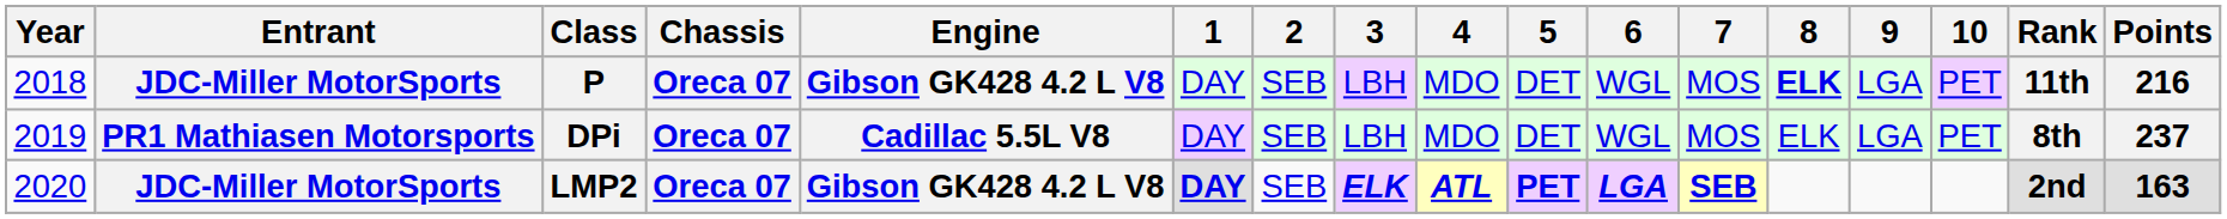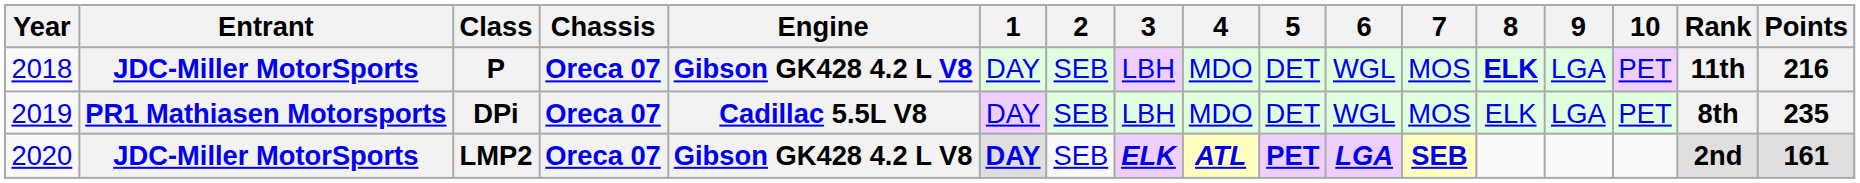 <table class="wikitable" style="text-align:center; font-size:85%">
 <tr>
 <th>Year</th>
 <th>Entrant</th>
 <th>Class</th>
 <th>Chassis</th>
 <th>Engine</th>
 <th>1</th>
 <th>2</th>
 <th>3</th>
 <th>4</th>
 <th>5</th>
 <th>6</th>
 <th>7</th>
 <th>8</th>
 <th>9</th>
 <th>10</th>
 <th>Rank</th>
 <th>Points</th>
 </tr>
 <tr>
 <td><a href='#'>2018</a></td>
 <th nowrap><a href='#'>JDC-Miller MotorSports</a></th>
 <th>P</th>
 <th nowrap><a href='#'>Oreca 07</a></th>
 <th nowrap><a href='#'>Gibson</a> GK428 4.2 L <a href='#'>V8</a></th>
 <td style="background:#DFFFDF;"><a href='#'>DAY</a><br></td>
 <td style="background:#DFFFDF;"><a href='#'>SEB</a><br></td>
 <td style="background:#EFCFFF;"><a href='#'>LBH</a><br></td>
 <td style="background:#DFFFDF;"><a href='#'>MDO</a><br></td>
 <td style="background:#DFFFDF;"><a href='#'>DET</a><br></td>
 <td style="background:#DFFFDF;"><a href='#'>WGL</a><br></td>
 <td style="background:#DFFFDF;"><a href='#'>MOS</a><br></td>
 <td style="background:#DFFFDF;"><strong><a href='#'>ELK</a></strong><br></td>
 <td style="background:#DFFFDF;"><a href='#'>LGA</a><br></td>
 <td style="background:#EFCFFF;"><a href='#'>PET</a><br></td>
 <th>11th</th>
 <th>216</th>
 </tr>
 <tr>
 <td><a href='#'>2019</a></td>
 <th nowrap><a href='#'>PR1 Mathiasen Motorsports</a></th>
 <th>DPi</th>
 <th nowrap><a href='#'>Oreca 07</a></th>
 <th nowrap><a href='#'>Cadillac</a> 5.5L V8</th>
 <td style="background:#EFCFFF;"><a href='#'>DAY</a><br></td>
 <td style="background:#DFFFDF;"><a href='#'>SEB</a><br></td>
 <td style="background:#DFFFDF;"><a href='#'>LBH</a><br></td>
 <td style="background:#DFFFDF;"><a href='#'>MDO</a><br></td>
 <td style="background:#DFFFDF;"><a href='#'>DET</a><br></td>
 <td style="background:#DFFFDF;"><a href='#'>WGL</a><br></td>
 <td style="background:#DFFFDF;"><a href='#'>MOS</a><br></td>
 <td style="background:#DFFFDF;"><a href='#'>ELK</a><br></td>
 <td style="background:#DFFFDF;"><a href='#'>LGA</a><br></td>
 <td style="background:#DFFFDF;"><a href='#'>PET</a><br></td>
 <th>8th</th>
-<th>237</th>
+<th>235</th>
 </tr>
 <tr>
 <td><a href='#'>2020</a></td>
 <th nowrap><a href='#'>JDC-Miller MotorSports</a></th>
 <th>LMP2</th>
 <th nowrap><a href='#'>Oreca 07</a></th>
 <th nowrap><a href='#'>Gibson</a> GK428 4.2 L V8</th>
 <td style="background:#DFDFDF;"><strong><a href='#'>DAY</a></strong><br></td>
 <td><a href='#'>SEB</a></td>
 <td style="background:#EFCFFF;"><strong><em><a href='#'>ELK</a></em></strong><br></td>
 <td style="background:#FFFFBF;"><strong><em><a href='#'>ATL</a></em></strong><br></td>
 <td style="background:#EFCFFF;"><strong><a href='#'>PET</a></strong><br></td>
 <td style="background:#EFCFFF;"><strong><em><a href='#'>LGA</a></em></strong><br></td>
 <td style="background:#FFFFBF;"><strong><a href='#'>SEB</a></strong><br></td>
 <td></td>
 <td></td>
 <td></td>
 <th style="background:#DFDFDF;">2nd</th>
-<th style="background:#DFDFDF;">163</th>
+<th style="background:#DFDFDF;">161</th>
 </tr>
 </table>
